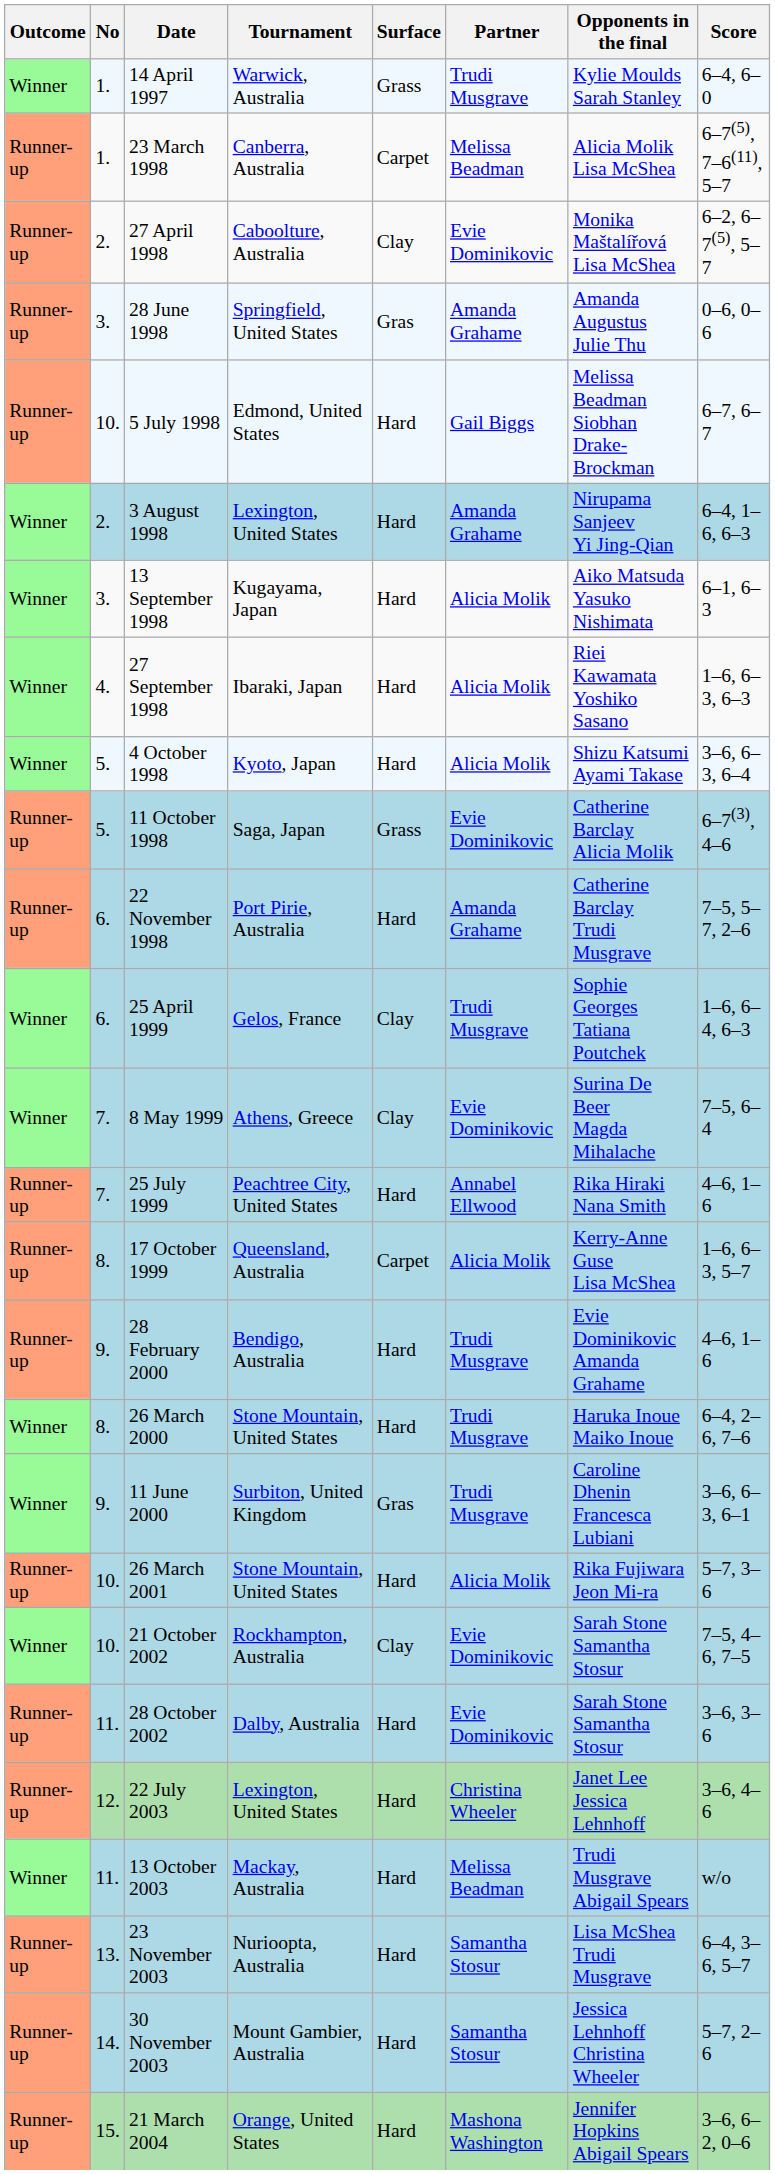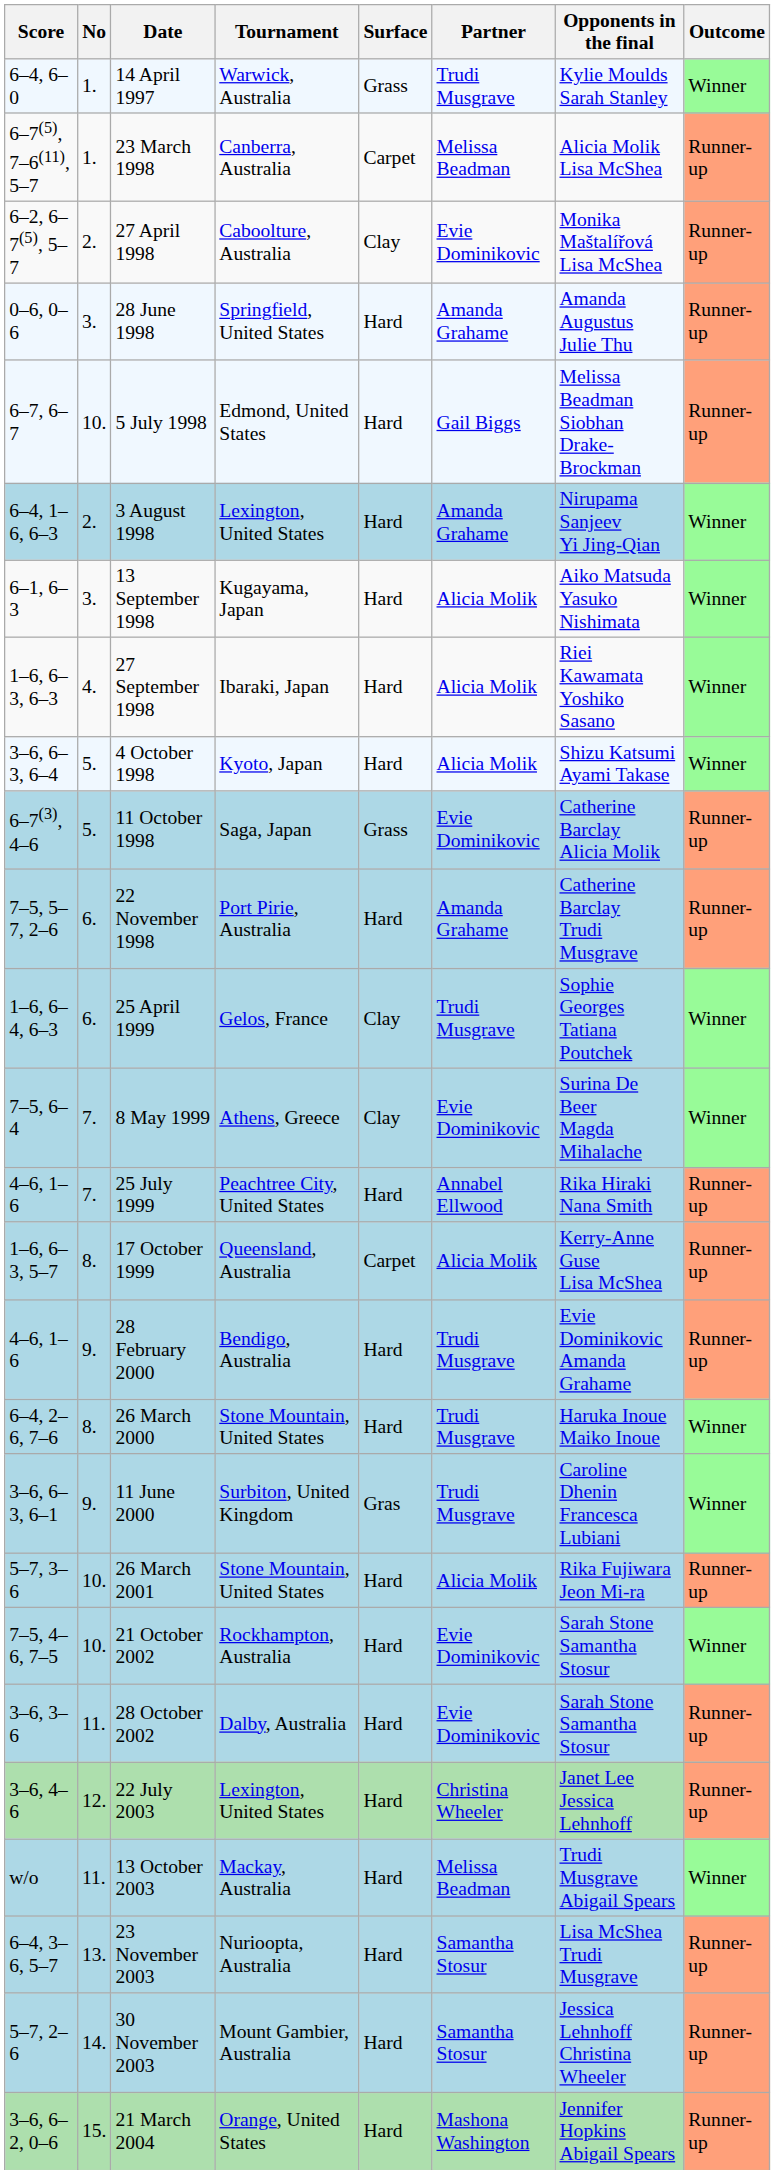 <table class="sortable wikitable" style="font-size:97%;">
 <tr>
-<th>Outcome</th>
+<th>Score</th>
 <th>No</th>
 <th>Date</th>
 <th>Tournament</th>
 <th>Surface</th>
 <th>Partner</th>
 <th>Opponents in the final</th>
-<th>Score</th>
+<th>Outcome</th>
 </tr>
 <tr style="background:#f0f8ff;">
-<td style="background:#98fb98;">Winner</td>
+<td>6–4, 6–0</td>
 <td>1.</td>
 <td>14 April 1997</td>
 <td><a href='#'>Warwick</a>, Australia</td>
 <td>Grass</td>
 <td> <a href='#'>Trudi Musgrave</a></td>
 <td> <a href='#'>Kylie Moulds</a> <br>  <a href='#'>Sarah Stanley</a></td>
-<td>6–4, 6–0</td>
+<td style="background:#98fb98;">Winner</td>
 </tr>
 <tr>
-<td style="background:#ffa07a;">Runner-up</td>
+<td>6–7<sup>(5)</sup>, 7–6<sup>(11)</sup>, 5–7</td>
 <td>1.</td>
 <td>23 March 1998</td>
 <td><a href='#'>Canberra</a>, Australia</td>
 <td>Carpet</td>
 <td> <a href='#'>Melissa Beadman</a></td>
 <td> <a href='#'>Alicia Molik</a> <br>  <a href='#'>Lisa McShea</a></td>
-<td>6–7<sup>(5)</sup>, 7–6<sup>(11)</sup>, 5–7</td>
+<td style="background:#ffa07a;">Runner-up</td>
 </tr>
 <tr>
-<td style="background:#ffa07a;">Runner-up</td>
+<td>6–2, 6–7<sup>(5)</sup>, 5–7</td>
 <td>2.</td>
 <td>27 April 1998</td>
 <td><a href='#'>Caboolture</a>, Australia</td>
 <td>Clay</td>
 <td> <a href='#'>Evie Dominikovic</a></td>
 <td> <a href='#'>Monika Maštalířová</a> <br>  <a href='#'>Lisa McShea</a></td>
-<td>6–2, 6–7<sup>(5)</sup>, 5–7</td>
+<td style="background:#ffa07a;">Runner-up</td>
 </tr>
 <tr bgcolor="#f0f8ff">
-<td bgcolor="FFA07A">Runner-up</td>
+<td>0–6, 0–6</td>
 <td>3.</td>
 <td>28 June 1998</td>
 <td><a href='#'>Springfield</a>, United States</td>
-<td>Gras</td>
+<td>Hard</td>
 <td> <a href='#'>Amanda Grahame</a></td>
 <td> <a href='#'>Amanda Augustus</a><br>  <a href='#'>Julie Thu</a></td>
-<td>0–6, 0–6</td>
+<td bgcolor="FFA07A">Runner-up</td>
 </tr>
 <tr style="background:#f0f8ff;">
-<td bgcolor="FFA07A">Runner-up</td>
+<td>6–7, 6–7</td>
 <td>10.</td>
 <td>5 July 1998</td>
 <td>Edmond, United States</td>
 <td>Hard</td>
 <td> <a href='#'>Gail Biggs</a></td>
 <td> <a href='#'>Melissa Beadman</a><br> <a href='#'>Siobhan Drake-Brockman</a></td>
-<td>6–7, 6–7</td>
+<td bgcolor="FFA07A">Runner-up</td>
 </tr>
 <tr style="background:lightblue;">
-<td bgcolor=98FB98>Winner</td>
+<td>6–4, 1–6, 6–3</td>
 <td>2.</td>
 <td>3 August 1998</td>
 <td><a href='#'>Lexington</a>, United States</td>
 <td>Hard</td>
 <td> <a href='#'>Amanda Grahame</a></td>
 <td> <a href='#'>Nirupama Sanjeev</a> <br>  <a href='#'>Yi Jing-Qian</a></td>
-<td>6–4, 1–6, 6–3</td>
+<td bgcolor=98FB98>Winner</td>
 </tr>
 <tr>
-<td bgcolor="98FB98">Winner</td>
+<td>6–1, 6–3</td>
 <td>3.</td>
 <td>13 September 1998</td>
 <td>Kugayama, Japan</td>
 <td>Hard</td>
 <td> <a href='#'>Alicia Molik</a></td>
 <td> <a href='#'>Aiko Matsuda</a> <br>  <a href='#'>Yasuko Nishimata</a></td>
-<td>6–1, 6–3</td>
+<td bgcolor="98FB98">Winner</td>
 </tr>
 <tr>
-<td bgcolor="98FB98">Winner</td>
+<td>1–6, 6–3, 6–3</td>
 <td>4.</td>
 <td>27 September 1998</td>
 <td>Ibaraki, Japan</td>
 <td>Hard</td>
 <td> <a href='#'>Alicia Molik</a></td>
 <td> <a href='#'>Riei Kawamata</a> <br>  <a href='#'>Yoshiko Sasano</a></td>
-<td>1–6, 6–3, 6–3</td>
+<td bgcolor="98FB98">Winner</td>
 </tr>
 <tr bgcolor="#f0f8ff">
-<td bgcolor="98FB98">Winner</td>
+<td>3–6, 6–3, 6–4</td>
 <td>5.</td>
 <td>4 October 1998</td>
 <td><a href='#'>Kyoto</a>, Japan</td>
 <td>Hard</td>
 <td> <a href='#'>Alicia Molik</a></td>
 <td> <a href='#'>Shizu Katsumi</a> <br>  <a href='#'>Ayami Takase</a></td>
-<td>3–6, 6–3, 6–4</td>
+<td bgcolor="98FB98">Winner</td>
 </tr>
 <tr style="background:lightblue;">
-<td bgcolor=FFA07A>Runner-up</td>
+<td>6–7<sup>(3)</sup>, 4–6</td>
 <td>5.</td>
 <td>11 October 1998</td>
 <td>Saga, Japan</td>
 <td>Grass</td>
 <td> <a href='#'>Evie Dominikovic</a></td>
 <td> <a href='#'>Catherine Barclay</a> <br> <a href='#'>Alicia Molik</a></td>
-<td>6–7<sup>(3)</sup>, 4–6</td>
+<td bgcolor=FFA07A>Runner-up</td>
 </tr>
 <tr style="background:lightblue;">
-<td bgcolor="FFA07A">Runner-up</td>
+<td>7–5, 5–7, 2–6</td>
 <td>6.</td>
 <td>22 November 1998</td>
 <td><a href='#'>Port Pirie</a>, Australia</td>
 <td>Hard</td>
 <td> <a href='#'>Amanda Grahame</a></td>
 <td> <a href='#'>Catherine Barclay</a> <br>  <a href='#'>Trudi Musgrave</a></td>
-<td>7–5, 5–7, 2–6</td>
+<td bgcolor="FFA07A">Runner-up</td>
 </tr>
 <tr style="background:lightblue;">
-<td bgcolor="98FB98">Winner</td>
+<td>1–6, 6–4, 6–3</td>
 <td>6.</td>
 <td>25 April 1999</td>
 <td><a href='#'>Gelos</a>, France</td>
 <td>Clay</td>
 <td> <a href='#'>Trudi Musgrave</a></td>
 <td> <a href='#'>Sophie Georges</a> <br>  <a href='#'>Tatiana Poutchek</a></td>
-<td>1–6, 6–4, 6–3</td>
+<td bgcolor="98FB98">Winner</td>
 </tr>
 <tr style="background:lightblue;">
-<td bgcolor=98FB98>Winner</td>
+<td>7–5, 6–4</td>
 <td>7.</td>
 <td>8 May 1999</td>
 <td><a href='#'>Athens</a>, Greece</td>
 <td>Clay</td>
 <td> <a href='#'>Evie Dominikovic</a></td>
 <td> <a href='#'>Surina De Beer</a> <br>  <a href='#'>Magda Mihalache</a></td>
-<td>7–5, 6–4</td>
+<td bgcolor=98FB98>Winner</td>
 </tr>
 <tr style="background:lightblue;">
-<td bgcolor="FFA07A">Runner-up</td>
+<td>4–6, 1–6</td>
 <td>7.</td>
 <td>25 July 1999</td>
 <td><a href='#'>Peachtree City</a>, United States</td>
 <td>Hard</td>
 <td> <a href='#'>Annabel Ellwood</a></td>
 <td> <a href='#'>Rika Hiraki</a><br>  <a href='#'>Nana Smith</a></td>
-<td>4–6, 1–6</td>
+<td bgcolor="FFA07A">Runner-up</td>
 </tr>
 <tr style="background:lightblue;">
-<td style="background:#ffa07a;">Runner-up</td>
+<td>1–6, 6–3, 5–7</td>
 <td>8.</td>
 <td>17 October 1999</td>
 <td><a href='#'>Queensland</a>, Australia</td>
 <td>Carpet</td>
 <td> <a href='#'>Alicia Molik</a></td>
 <td> <a href='#'>Kerry-Anne Guse</a> <br>  <a href='#'>Lisa McShea</a></td>
-<td>1–6, 6–3, 5–7</td>
+<td style="background:#ffa07a;">Runner-up</td>
 </tr>
 <tr style="background:lightblue;">
-<td style="background:#ffa07a;">Runner-up</td>
+<td>4–6, 1–6</td>
 <td>9.</td>
 <td>28 February 2000</td>
 <td><a href='#'>Bendigo</a>, Australia</td>
 <td>Hard</td>
 <td> <a href='#'>Trudi Musgrave</a></td>
 <td> <a href='#'>Evie Dominikovic</a> <br>  <a href='#'>Amanda Grahame</a></td>
-<td>4–6, 1–6</td>
+<td style="background:#ffa07a;">Runner-up</td>
 </tr>
 <tr style="background:lightblue;">
-<td bgcolor="98FB98">Winner</td>
+<td>6–4, 2–6, 7–6</td>
 <td>8.</td>
 <td>26 March 2000</td>
 <td><a href='#'>Stone Mountain</a>, United States</td>
 <td>Hard</td>
 <td> <a href='#'>Trudi Musgrave</a></td>
 <td> <a href='#'>Haruka Inoue</a> <br>  <a href='#'>Maiko Inoue</a></td>
-<td>6–4, 2–6, 7–6</td>
+<td bgcolor="98FB98">Winner</td>
 </tr>
 <tr style="background:lightblue;">
-<td bgcolor="98FB98">Winner</td>
+<td>3–6, 6–3, 6–1</td>
 <td>9.</td>
 <td>11 June 2000</td>
 <td><a href='#'>Surbiton</a>, United Kingdom</td>
 <td>Gras</td>
 <td> <a href='#'>Trudi Musgrave</a></td>
 <td> <a href='#'>Caroline Dhenin</a> <br>  <a href='#'>Francesca Lubiani</a></td>
-<td>3–6, 6–3, 6–1</td>
+<td bgcolor="98FB98">Winner</td>
 </tr>
 <tr style="background:lightblue;">
-<td style="background:#ffa07a;">Runner-up</td>
+<td>5–7, 3–6</td>
 <td>10.</td>
 <td>26 March 2001</td>
 <td><a href='#'>Stone Mountain</a>, United States</td>
 <td>Hard</td>
 <td> <a href='#'>Alicia Molik</a></td>
 <td> <a href='#'>Rika Fujiwara</a> <br>  <a href='#'>Jeon Mi-ra</a></td>
-<td>5–7, 3–6</td>
+<td style="background:#ffa07a;">Runner-up</td>
 </tr>
 <tr bgcolor=lightblue>
-<td style="background:#98fb98;">Winner</td>
+<td>7–5, 4–6, 7–5</td>
 <td>10.</td>
 <td>21 October 2002</td>
 <td><a href='#'>Rockhampton</a>, Australia</td>
-<td>Clay</td>
+<td>Hard</td>
 <td> <a href='#'>Evie Dominikovic</a></td>
 <td> <a href='#'>Sarah Stone</a><br> <a href='#'>Samantha Stosur</a></td>
-<td>7–5, 4–6, 7–5</td>
+<td style="background:#98fb98;">Winner</td>
 </tr>
 <tr bgcolor=lightblue>
-<td bgcolor="FFA07A">Runner-up</td>
+<td>3–6, 3–6</td>
 <td>11.</td>
 <td>28 October 2002</td>
 <td><a href='#'>Dalby</a>, Australia</td>
 <td>Hard</td>
 <td> <a href='#'>Evie Dominikovic</a></td>
 <td> <a href='#'>Sarah Stone</a><br> <a href='#'>Samantha Stosur</a></td>
-<td>3–6, 3–6</td>
+<td bgcolor="FFA07A">Runner-up</td>
 </tr>
 <tr style="background:#addfad;">
-<td bgcolor="FFA07A">Runner-up</td>
+<td>3–6, 4–6</td>
 <td>12.</td>
 <td>22 July 2003</td>
 <td><a href='#'>Lexington</a>, United States</td>
 <td>Hard</td>
 <td> <a href='#'>Christina Wheeler</a></td>
 <td> <a href='#'>Janet Lee</a><br> <a href='#'>Jessica Lehnhoff</a></td>
-<td>3–6, 4–6</td>
+<td bgcolor="FFA07A">Runner-up</td>
 </tr>
 <tr bgcolor=lightblue>
-<td style="background:#98fb98;">Winner</td>
+<td>w/o</td>
 <td>11.</td>
 <td>13 October 2003</td>
 <td><a href='#'>Mackay</a>, Australia</td>
 <td>Hard</td>
 <td> <a href='#'>Melissa Beadman</a></td>
 <td> <a href='#'>Trudi Musgrave</a><br> <a href='#'>Abigail Spears</a></td>
-<td>w/o</td>
+<td style="background:#98fb98;">Winner</td>
 </tr>
 <tr bgcolor=lightblue>
-<td bgcolor="FFA07A">Runner-up</td>
+<td>6–4, 3–6, 5–7</td>
 <td>13.</td>
 <td>23 November 2003</td>
 <td>Nurioopta, Australia</td>
 <td>Hard</td>
 <td> <a href='#'>Samantha Stosur</a></td>
 <td> <a href='#'>Lisa McShea</a><br> <a href='#'>Trudi Musgrave</a></td>
-<td>6–4, 3–6, 5–7</td>
+<td bgcolor="FFA07A">Runner-up</td>
 </tr>
 <tr bgcolor=lightblue>
-<td bgcolor="FFA07A">Runner-up</td>
+<td>5–7, 2–6</td>
 <td>14.</td>
 <td>30 November 2003</td>
 <td>Mount Gambier, Australia</td>
 <td>Hard</td>
 <td> <a href='#'>Samantha Stosur</a></td>
 <td> <a href='#'>Jessica Lehnhoff</a><br> <a href='#'>Christina Wheeler</a></td>
-<td>5–7, 2–6</td>
+<td bgcolor="FFA07A">Runner-up</td>
 </tr>
 <tr bgcolor=#ADDFAD>
-<td style="background:#ffa07a;">Runner-up</td>
+<td>3–6, 6–2, 0–6</td>
 <td>15.</td>
 <td>21 March 2004</td>
 <td><a href='#'>Orange</a>, United States</td>
 <td>Hard</td>
 <td> <a href='#'>Mashona Washington</a></td>
 <td> <a href='#'>Jennifer Hopkins</a> <br>  <a href='#'>Abigail Spears</a></td>
-<td>3–6, 6–2, 0–6</td>
+<td style="background:#ffa07a;">Runner-up</td>
 </tr>
 </table>
